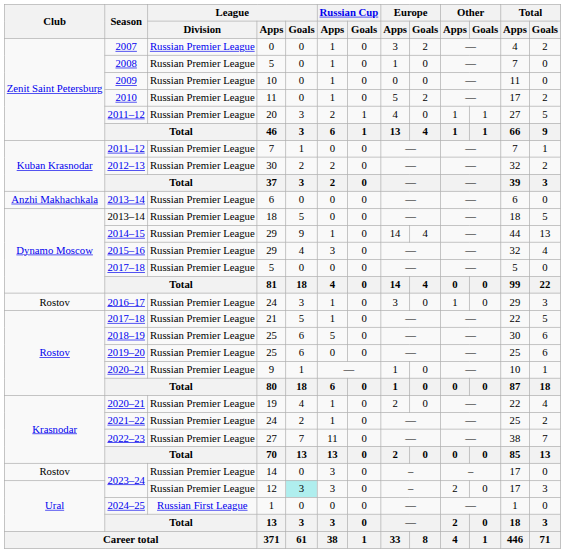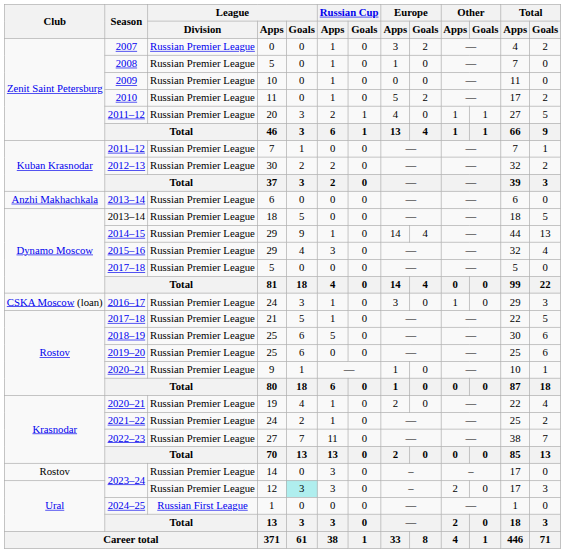 <table class="wikitable" style="text-align: center;">
 <tr>
 <th rowspan=2>Club</th>
 <th rowspan=2>Season</th>
 <th colspan=3>League</th>
 <th colspan=2><a href='#'>Russian Cup</a></th>
 <th colspan=2>Europe</th>
 <th colspan=2>Other</th>
 <th colspan=2>Total</th>
 </tr>
 <tr>
 <th>Division</th>
 <th>Apps</th>
 <th>Goals</th>
 <th>Apps</th>
 <th>Goals</th>
 <th>Apps</th>
 <th>Goals</th>
 <th>Apps</th>
 <th>Goals</th>
 <th>Apps</th>
 <th>Goals</th>
 </tr>
 <tr>
 <td rowspan=6><a href='#'>Zenit Saint Petersburg</a></td>
 <td><a href='#'>2007</a></td>
 <td><a href='#'>Russian Premier League</a></td>
 <td>0</td>
 <td>0</td>
 <td>1</td>
 <td>0</td>
 <td>3</td>
 <td>2</td>
 <td colspan="2">—</td>
 <td>4</td>
 <td>2</td>
 </tr>
 <tr>
 <td><a href='#'>2008</a></td>
 <td>Russian Premier League</td>
 <td>5</td>
 <td>0</td>
 <td>1</td>
 <td>0</td>
 <td>1</td>
 <td>0</td>
 <td colspan="2">—</td>
 <td>7</td>
 <td>0</td>
 </tr>
 <tr>
 <td><a href='#'>2009</a></td>
 <td>Russian Premier League</td>
 <td>10</td>
 <td>0</td>
 <td>1</td>
 <td>0</td>
 <td>0</td>
 <td>0</td>
 <td colspan="2">—</td>
 <td>11</td>
 <td>0</td>
 </tr>
 <tr>
 <td><a href='#'>2010</a></td>
 <td>Russian Premier League</td>
 <td>11</td>
 <td>0</td>
 <td>1</td>
 <td>0</td>
 <td>5</td>
 <td>2</td>
 <td colspan="2">—</td>
 <td>17</td>
 <td>2</td>
 </tr>
 <tr>
 <td><a href='#'>2011–12</a></td>
 <td>Russian Premier League</td>
 <td>20</td>
 <td>3</td>
 <td>2</td>
 <td>1</td>
 <td>4</td>
 <td>0</td>
 <td>1</td>
 <td>1</td>
 <td>27</td>
 <td>5</td>
 </tr>
 <tr>
 <th colspan=2>Total</th>
 <th>46</th>
 <th>3</th>
 <th>6</th>
 <th>1</th>
 <th>13</th>
 <th>4</th>
 <th>1</th>
 <th>1</th>
 <th>66</th>
 <th>9</th>
 </tr>
 <tr>
 <td rowspan=3><a href='#'>Kuban Krasnodar</a></td>
 <td><a href='#'>2011–12</a></td>
 <td>Russian Premier League</td>
 <td>7</td>
 <td>1</td>
 <td>0</td>
 <td>0</td>
 <td colspan="2">—</td>
 <td colspan="2">—</td>
 <td>7</td>
 <td>1</td>
 </tr>
 <tr>
 <td><a href='#'>2012–13</a></td>
 <td>Russian Premier League</td>
 <td>30</td>
 <td>2</td>
 <td>2</td>
 <td>0</td>
 <td colspan="2">—</td>
 <td colspan="2">—</td>
 <td>32</td>
 <td>2</td>
 </tr>
 <tr>
 <th colspan=2>Total</th>
 <th>37</th>
 <th>3</th>
 <th>2</th>
 <th>0</th>
 <th colspan="2">—</th>
 <th colspan="2">—</th>
 <th>39</th>
 <th>3</th>
 </tr>
 <tr>
 <td><a href='#'>Anzhi Makhachkala</a></td>
 <td><a href='#'>2013–14</a></td>
 <td>Russian Premier League</td>
 <td>6</td>
 <td>0</td>
 <td>0</td>
 <td>0</td>
 <td colspan="2">—</td>
 <td colspan="2">—</td>
 <td>6</td>
 <td>0</td>
 </tr>
 <tr>
 <td rowspan=5><a href='#'>Dynamo Moscow</a></td>
 <td>2013–14</td>
 <td>Russian Premier League</td>
 <td>18</td>
 <td>5</td>
 <td>0</td>
 <td>0</td>
 <td colspan="2">—</td>
 <td colspan="2">—</td>
 <td>18</td>
 <td>5</td>
 </tr>
 <tr>
 <td><a href='#'>2014–15</a></td>
 <td>Russian Premier League</td>
 <td>29</td>
 <td>9</td>
 <td>1</td>
 <td>0</td>
 <td>14</td>
 <td>4</td>
 <td colspan="2">—</td>
 <td>44</td>
 <td>13</td>
 </tr>
 <tr>
 <td><a href='#'>2015–16</a></td>
 <td>Russian Premier League</td>
 <td>29</td>
 <td>4</td>
 <td>3</td>
 <td>0</td>
 <td colspan="2">—</td>
 <td colspan="2">—</td>
 <td>32</td>
 <td>4</td>
 </tr>
 <tr>
 <td><a href='#'>2017–18</a></td>
 <td>Russian Premier League</td>
 <td>5</td>
 <td>0</td>
 <td>0</td>
 <td>0</td>
 <td colspan="2">—</td>
 <td colspan="2">—</td>
 <td>5</td>
 <td>0</td>
 </tr>
 <tr>
 <th colspan=2>Total</th>
 <th>81</th>
 <th>18</th>
 <th>4</th>
 <th>0</th>
 <th>14</th>
 <th>4</th>
 <th>0</th>
 <th>0</th>
 <th>99</th>
 <th>22</th>
 </tr>
 <tr>
-<td>Rostov</td>
+<td><a href='#'>CSKA Moscow</a> (loan)</td>
 <td><a href='#'>2016–17</a></td>
 <td>Russian Premier League</td>
 <td>24</td>
 <td>3</td>
 <td>1</td>
 <td>0</td>
 <td>3</td>
 <td>0</td>
 <td>1</td>
 <td>0</td>
 <td>29</td>
 <td>3</td>
 </tr>
 <tr>
 <td rowspan=5><a href='#'>Rostov</a></td>
 <td><a href='#'>2017–18</a></td>
 <td>Russian Premier League</td>
 <td>21</td>
 <td>5</td>
 <td>1</td>
 <td>0</td>
 <td colspan="2">—</td>
 <td colspan="2">—</td>
 <td>22</td>
 <td>5</td>
 </tr>
 <tr>
 <td><a href='#'>2018–19</a></td>
 <td>Russian Premier League</td>
 <td>25</td>
 <td>6</td>
 <td>5</td>
 <td>0</td>
 <td colspan="2">—</td>
 <td colspan="2">—</td>
 <td>30</td>
 <td>6</td>
 </tr>
 <tr>
 <td><a href='#'>2019–20</a></td>
 <td>Russian Premier League</td>
 <td>25</td>
 <td>6</td>
 <td>0</td>
 <td>0</td>
 <td colspan="2">—</td>
 <td colspan="2">—</td>
 <td>25</td>
 <td>6</td>
 </tr>
 <tr>
 <td><a href='#'>2020–21</a></td>
 <td>Russian Premier League</td>
 <td>9</td>
 <td>1</td>
 <td colspan="2">—</td>
 <td>1</td>
 <td>0</td>
 <td colspan="2">—</td>
 <td>10</td>
 <td>1</td>
 </tr>
 <tr>
 <th colspan=2>Total</th>
 <th>80</th>
 <th>18</th>
 <th>6</th>
 <th>0</th>
 <th>1</th>
 <th>0</th>
 <th>0</th>
 <th>0</th>
 <th>87</th>
 <th>18</th>
 </tr>
 <tr>
 <td rowspan="4"><a href='#'>Krasnodar</a></td>
 <td><a href='#'>2020–21</a></td>
 <td>Russian Premier League</td>
 <td>19</td>
 <td>4</td>
 <td>1</td>
 <td>0</td>
 <td>2</td>
 <td>0</td>
 <td colspan="2">—</td>
 <td>22</td>
 <td>4</td>
 </tr>
 <tr>
 <td><a href='#'>2021–22</a></td>
 <td>Russian Premier League</td>
 <td>24</td>
 <td>2</td>
 <td>1</td>
 <td>0</td>
 <td colspan="2">—</td>
 <td colspan="2">—</td>
 <td>25</td>
 <td>2</td>
 </tr>
 <tr>
 <td><a href='#'>2022–23</a></td>
 <td>Russian Premier League</td>
 <td>27</td>
 <td>7</td>
 <td>11</td>
 <td>0</td>
 <td colspan="2">—</td>
 <td colspan="2">—</td>
 <td>38</td>
 <td>7</td>
 </tr>
 <tr>
 <th colspan=2>Total</th>
 <th>70</th>
 <th>13</th>
 <th>13</th>
 <th>0</th>
 <th>2</th>
 <th>0</th>
 <th>0</th>
 <th>0</th>
 <th>85</th>
 <th>13</th>
 </tr>
 <tr>
 <td>Rostov</td>
 <td rowspan="2"><a href='#'>2023–24</a></td>
 <td>Russian Premier League</td>
 <td>14</td>
 <td>0</td>
 <td>3</td>
 <td>0</td>
 <td colspan=2>–</td>
 <td colspan=2>–</td>
 <td>17</td>
 <td>0</td>
 </tr>
 <tr>
 <td rowspan="3"><a href='#'>Ural</a></td>
 <td>Russian Premier League</td>
 <td>12</td>
 <td style="background: paleturquoise;">3</td>
 <td>3</td>
 <td>0</td>
 <td colspan=2>–</td>
 <td>2</td>
 <td>0</td>
 <td>17</td>
 <td>3</td>
 </tr>
 <tr>
 <td><a href='#'>2024–25</a></td>
 <td><a href='#'>Russian First League</a></td>
 <td>1</td>
 <td>0</td>
 <td>0</td>
 <td>0</td>
 <td colspan="2">—</td>
 <td colspan="2">—</td>
 <td>1</td>
 <td>0</td>
 </tr>
 <tr>
 <th colspan="2">Total</th>
 <th>13</th>
 <th>3</th>
 <th>3</th>
 <th>0</th>
 <th colspan="2">—</th>
 <th>2</th>
 <th>0</th>
 <th>18</th>
 <th>3</th>
 </tr>
 <tr>
 <th colspan="3">Career total</th>
 <th>371</th>
 <th>61</th>
 <th>38</th>
 <th>1</th>
 <th>33</th>
 <th>8</th>
 <th>4</th>
 <th>1</th>
 <th>446</th>
 <th>71</th>
 </tr>
 </table>
